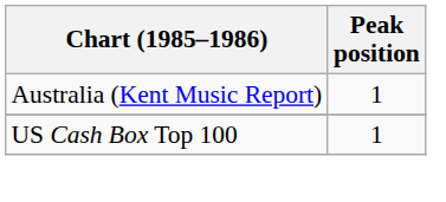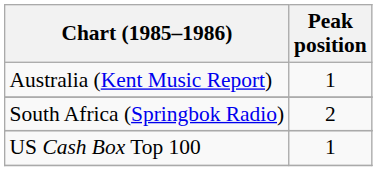 <table class="wikitable sortable">
 <tr>
 <th>Chart (1985–1986)</th>
 <th>Peak<br>position</th>
 </tr>
 <tr>
 <td>Australia (<a href='#'>Kent Music Report</a>)</td>
 <td style="text-align:center;">1</td>
 </tr>
 <tr>
 </tr>
 <tr>
 </tr>
 <tr>
 </tr>
 <tr>
 </tr>
 <tr>
 </tr>
 <tr>
 </tr>
 <tr>
 </tr>
 <tr>
 </tr>
 <tr>
 </tr>
 <tr>
+<td>South Africa (<a href='#'>Springbok Radio</a>)</td>
+<td style="text-align:center;">2</td>
+</tr>
+<tr>
 </tr>
 <tr>
 </tr>
 <tr>
 </tr>
 <tr>
 </tr>
 <tr>
 </tr>
 <tr>
 </tr>
 <tr>
 <td>US <em>Cash Box</em> Top 100</td>
 <td style="text-align:center;">1</td>
 </tr>
 <tr>
 </tr>
 </table>
